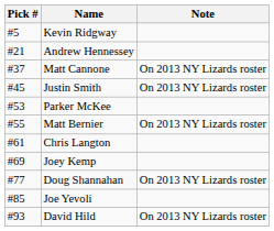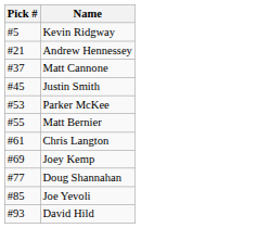 <table class="wikitable">
 <tr>
 <th>Pick #</th>
 <th>Name</th>
-<th>Note</th>
 </tr>
 <tr>
 <td>#5</td>
 <td>Kevin Ridgway</td>
-<td></td>
 </tr>
 <tr>
 <td>#21</td>
 <td>Andrew Hennessey</td>
-<td></td>
 </tr>
 <tr>
 <td>#37</td>
 <td>Matt Cannone</td>
-<td>On 2013 NY Lizards roster</td>
 </tr>
 <tr>
 <td>#45</td>
 <td>Justin Smith</td>
-<td>On 2013 NY Lizards roster</td>
 </tr>
 <tr>
 <td>#53</td>
 <td>Parker McKee</td>
-<td></td>
 </tr>
 <tr>
 <td>#55</td>
 <td>Matt Bernier</td>
-<td>On 2013 NY Lizards roster</td>
 </tr>
 <tr>
 <td>#61</td>
 <td>Chris Langton</td>
-<td></td>
 </tr>
 <tr>
 <td>#69</td>
 <td>Joey Kemp</td>
-<td></td>
 </tr>
 <tr>
 <td>#77</td>
 <td>Doug Shannahan</td>
-<td>On 2013 NY Lizards roster</td>
 </tr>
 <tr>
 <td>#85</td>
 <td>Joe Yevoli</td>
-<td></td>
 </tr>
 <tr>
 <td>#93</td>
 <td>David Hild</td>
-<td>On 2013 NY Lizards roster</td>
 </tr>
 </table>
